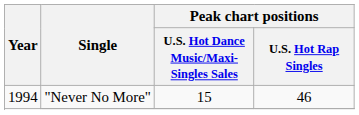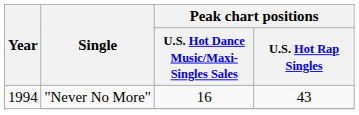 <table class="wikitable">
 <tr>
 <th rowspan="2">Year</th>
 <th rowspan="2">Single</th>
 <th colspan="6">Peak chart positions</th>
 </tr>
 <tr>
 <th width="100"><small>U.S. <a href='#'>Hot Dance Music/Maxi-Singles Sales</a></small></th>
 <th width="100"><small>U.S. <a href='#'>Hot Rap Singles</a></small></th>
 </tr>
 <tr>
 <td align="center" rowspan="2">1994</td>
 <td align="left">"Never No More"</td>
-<td align="center">15</td>
-<td align="center">46</td>
+<td align="center">16</td>
+<td align="center">43</td>
 </tr>
 <tr>
 </tr>
 </table>
